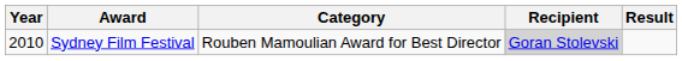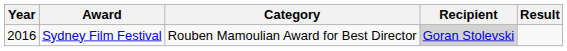 <table class="wikitable sortable" style="margin:1em auto">
 <tr>
 <th>Year</th>
 <th>Award</th>
 <th>Category</th>
 <th>Recipient</th>
 <th>Result</th>
 </tr>
 <tr>
-<td>2010</td>
+<td>2016</td>
 <td><a href='#'>Sydney Film Festival</a></td>
 <td>Rouben Mamoulian Award for Best Director</td>
 <td style="background: lightgrey;"><a href='#'>Goran Stolevski</a></td>
 <td></td>
 </tr>
 </table>
